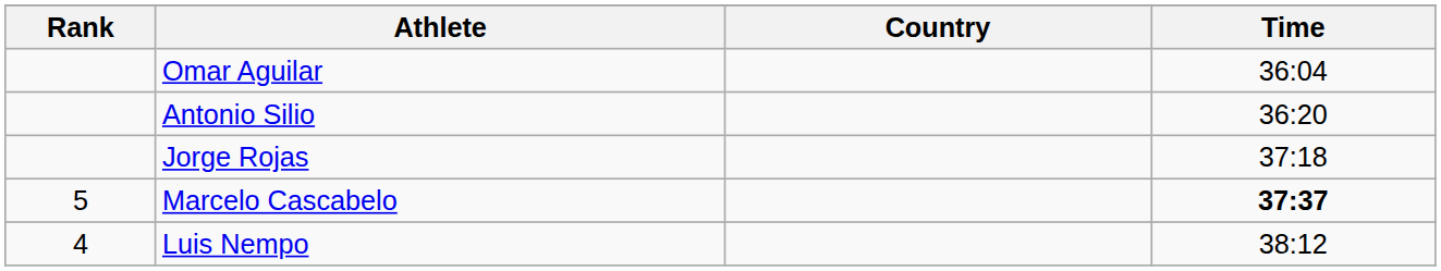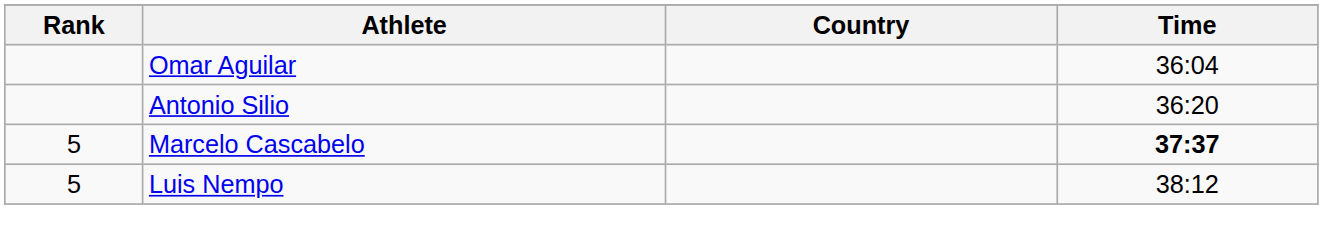 <table class="wikitable sortable" style=" text-align:center; font-size:95%;" width="50%">
 <tr>
 </tr>
 <tr>
 <th width=5%>Rank</th>
 <th width=20%>Athlete</th>
 <th width=15%>Country</th>
 <th width=10%>Time</th>
 </tr>
 <tr>
 <td align=center></td>
 <td align=left><a href='#'>Omar Aguilar</a></td>
 <td align=left></td>
 <td>36:04</td>
 </tr>
 <tr>
 <td align=center></td>
 <td align=left><a href='#'>Antonio Silio</a></td>
 <td align=left></td>
 <td>36:20</td>
 </tr>
 <tr>
-<td align=center></td>
-<td align=left><a href='#'>Jorge Rojas</a></td>
-<td align=left></td>
-<td>37:18</td>
-</tr>
-<tr>
 <td align=center>5</td>
 <td align=left><a href='#'>Marcelo Cascabelo</a></td>
 <td align=left></td>
 <td><strong>37:37</strong></td>
 </tr>
 <tr>
-<td align=center>4</td>
+<td align=center>5</td>
 <td align=left><a href='#'>Luis Nempo</a></td>
 <td align=left></td>
 <td>38:12</td>
 </tr>
 </table>
